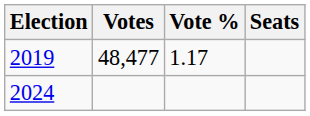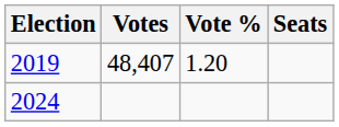 <table class="wikitable">
 <tr>
 <th>Election</th>
 <th>Votes</th>
 <th>Vote %</th>
 <th>Seats</th>
 </tr>
 <tr>
 <td><a href='#'>2019</a></td>
-<td>48,477</td>
-<td>1.17</td>
+<td>48,407</td>
+<td>1.20</td>
 <td></td>
 </tr>
 <tr>
 <td><a href='#'>2024</a></td>
 <td></td>
 <td></td>
 <td></td>
 </tr>
 </table>
